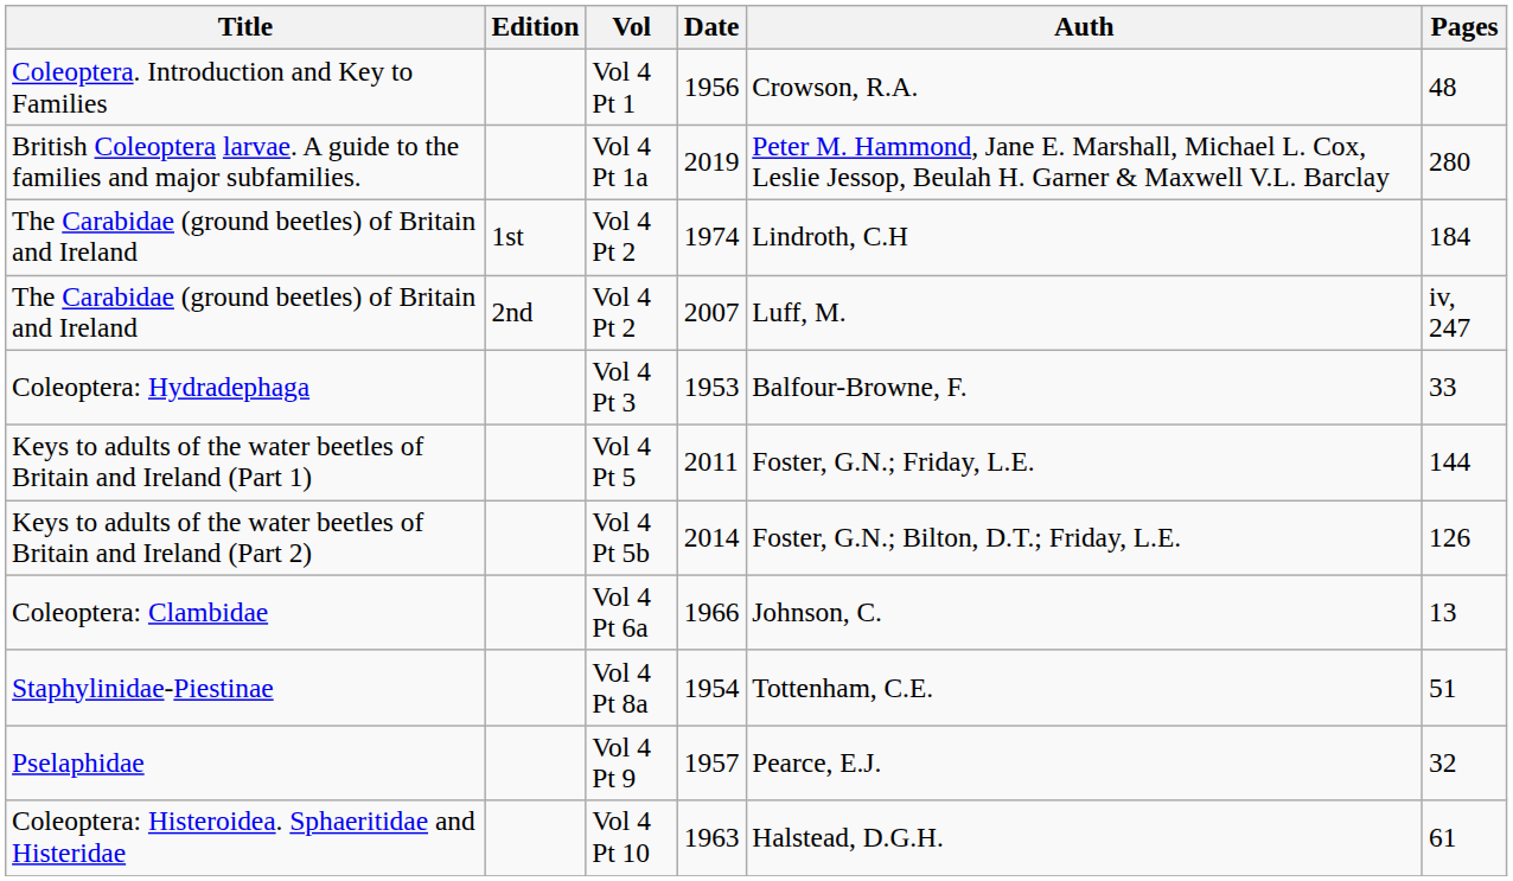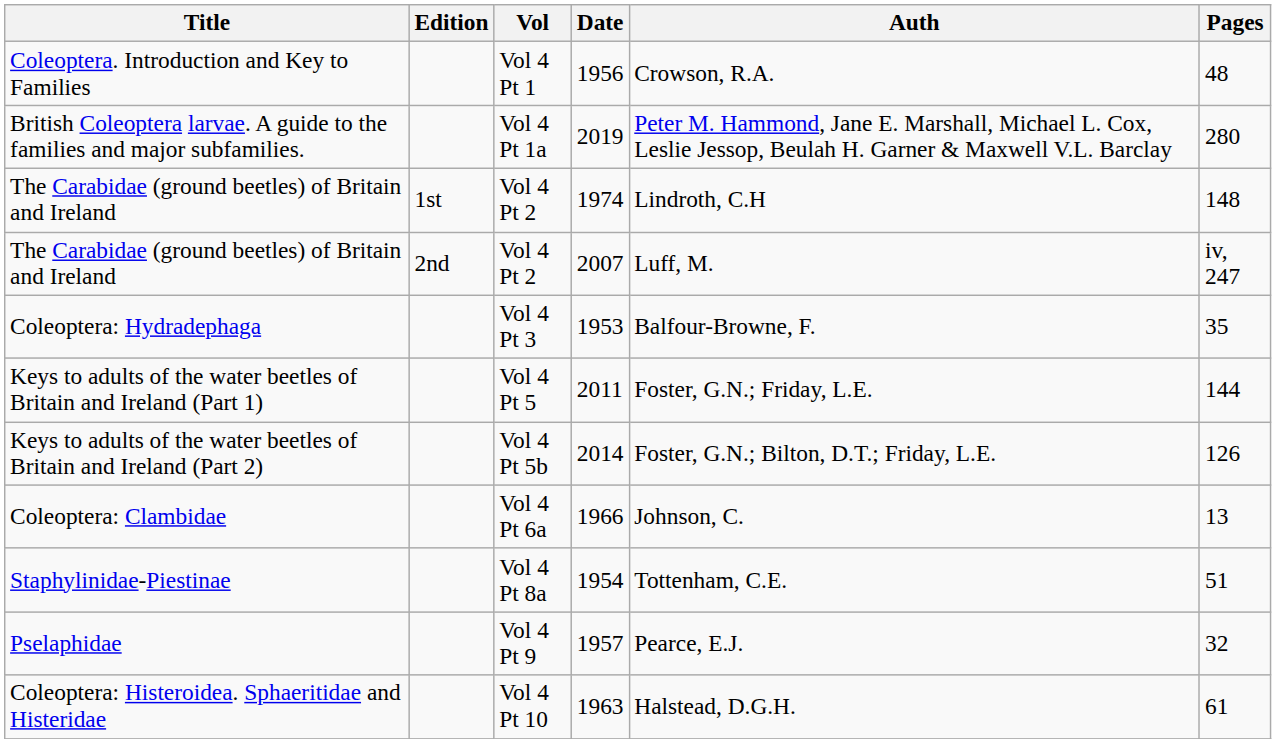 <table class="wikitable" border="1">
 <tr>
 <th>Title</th>
 <th>Edition</th>
 <th>Vol</th>
 <th>Date</th>
 <th>Auth</th>
 <th>Pages</th>
 </tr>
 <tr>
 <td><a href='#'>Coleoptera</a>. Introduction and Key to Families</td>
 <td></td>
 <td>Vol 4 Pt 1</td>
 <td>1956</td>
 <td>Crowson, R.A.</td>
 <td>48</td>
 </tr>
 <tr>
 <td>British <a href='#'>Coleoptera</a> <a href='#'>larvae</a>. A guide to the families and major subfamilies.</td>
 <td></td>
 <td>Vol 4 Pt 1a</td>
 <td>2019</td>
 <td><a href='#'>Peter M. Hammond</a>, Jane E. Marshall, Michael L. Cox, Leslie Jessop, Beulah H. Garner & Maxwell V.L. Barclay</td>
 <td>280</td>
 </tr>
 <tr>
 <td>The <a href='#'>Carabidae</a> (ground beetles) of Britain and Ireland</td>
 <td>1st</td>
 <td>Vol 4 Pt 2</td>
 <td>1974</td>
 <td>Lindroth, C.H</td>
-<td>184</td>
+<td>148</td>
 </tr>
 <tr>
 <td>The <a href='#'>Carabidae</a> (ground beetles) of Britain and Ireland</td>
 <td>2nd</td>
 <td>Vol 4 Pt 2</td>
 <td>2007</td>
 <td>Luff, M.</td>
 <td>iv, 247</td>
 </tr>
 <tr>
 <td>Coleoptera: <a href='#'>Hydradephaga</a></td>
 <td></td>
 <td>Vol 4 Pt 3</td>
 <td>1953</td>
 <td>Balfour-Browne, F.</td>
-<td>33</td>
+<td>35</td>
 </tr>
 <tr>
 <td>Keys to adults of the water beetles of Britain and Ireland (Part 1)</td>
 <td></td>
 <td>Vol 4 Pt 5</td>
 <td>2011</td>
 <td>Foster, G.N.; Friday, L.E.</td>
 <td>144</td>
 </tr>
 <tr>
 <td>Keys to adults of the water beetles of Britain and Ireland (Part 2)</td>
 <td></td>
 <td>Vol 4 Pt 5b</td>
 <td>2014</td>
 <td>Foster, G.N.; Bilton, D.T.; Friday, L.E.</td>
 <td>126</td>
 </tr>
 <tr>
 <td>Coleoptera: <a href='#'>Clambidae</a></td>
 <td></td>
 <td>Vol 4 Pt 6a</td>
 <td>1966</td>
 <td>Johnson, C.</td>
 <td>13</td>
 </tr>
 <tr>
 <td><a href='#'>Staphylinidae</a>-<a href='#'>Piestinae</a></td>
 <td></td>
 <td>Vol 4 Pt 8a</td>
 <td>1954</td>
 <td>Tottenham, C.E.</td>
 <td>51</td>
 </tr>
 <tr>
 <td><a href='#'>Pselaphidae</a></td>
 <td></td>
 <td>Vol 4 Pt 9</td>
 <td>1957</td>
 <td>Pearce, E.J.</td>
 <td>32</td>
 </tr>
 <tr>
 <td>Coleoptera: <a href='#'>Histeroidea</a>. <a href='#'>Sphaeritidae</a> and <a href='#'>Histeridae</a></td>
 <td></td>
 <td>Vol 4 Pt 10</td>
 <td>1963</td>
 <td>Halstead, D.G.H.</td>
 <td>61</td>
 </tr>
 <tr>
 </tr>
 </table>
